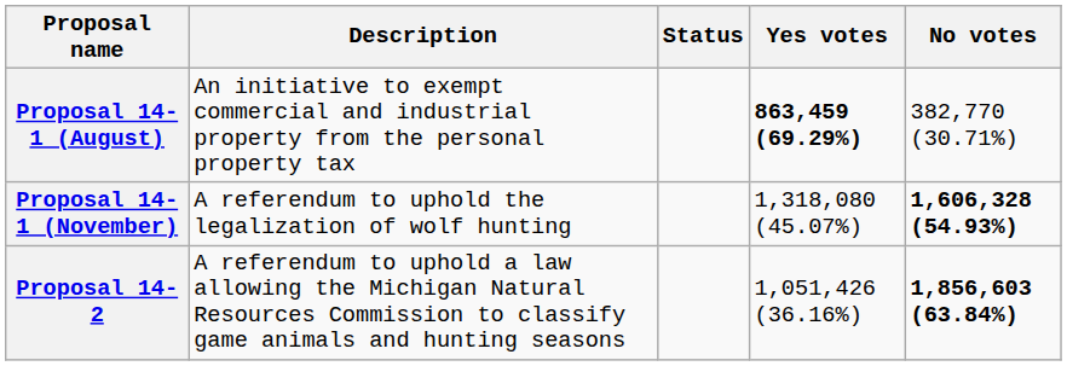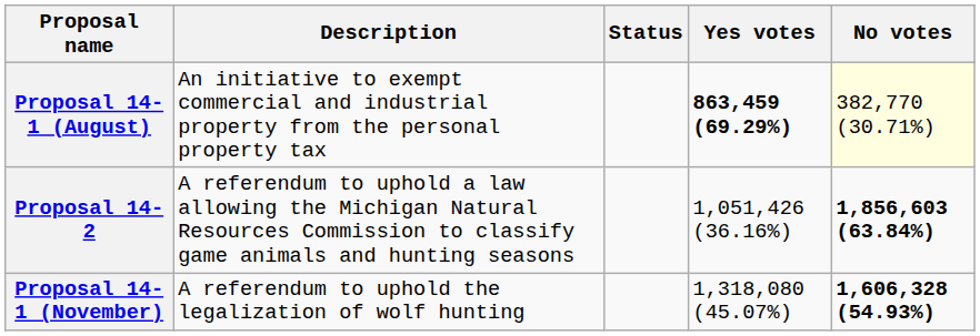 <table class="wikitable sortable plainrowheaders">
 <tr>
 <th scope="col">Proposal name</th>
 <th class="unsortable" scope="col">Description</th>
 <th scope="col">Status</th>
 <th scope="col">Yes votes</th>
 <th scope="col">No votes</th>
 </tr>
 <tr>
 <th scope="row"><a href='#'>Proposal 14-1 (August)</a></th>
 <td>An initiative to exempt commercial and industrial property from the personal property tax</td>
 <td></td>
 <td><strong>863,459 (69.29%)</strong></td>
-<td>382,770 (30.71%)</td>
+<td style="background: lightyellow;">382,770 (30.71%)</td>
+</tr>
+<tr>
+<th scope="row"><a href='#'>Proposal 14-2</a></th>
+<td>A referendum to uphold a law allowing the Michigan Natural Resources Commission to classify game animals and hunting seasons</td>
+<td></td>
+<td>1,051,426 (36.16%)</td>
+<td><strong>1,856,603 (63.84%)</strong></td>
 </tr>
 <tr>
 <th scope="row"><a href='#'>Proposal 14-1 (November)</a></th>
 <td>A referendum to uphold the legalization of wolf hunting</td>
 <td></td>
 <td>1,318,080 (45.07%)</td>
 <td><strong>1,606,328 (54.93%)</strong></td>
 </tr>
-<tr>
-<th scope="row"><a href='#'>Proposal 14-2</a></th>
-<td>A referendum to uphold a law allowing the Michigan Natural Resources Commission to classify game animals and hunting seasons</td>
-<td></td>
-<td>1,051,426 (36.16%)</td>
-<td><strong>1,856,603 (63.84%)</strong></td>
-</tr>
 </table>
